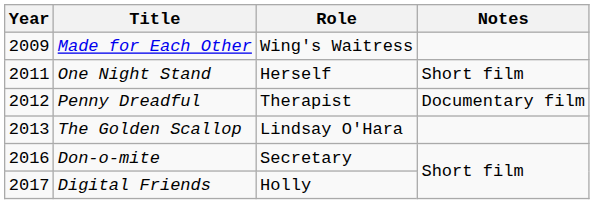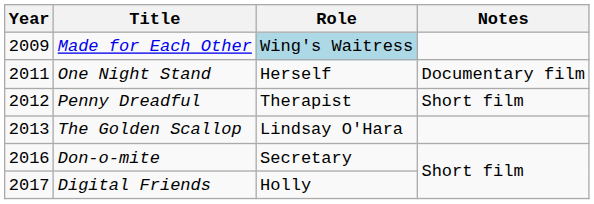 <table class="wikitable">
 <tr>
 <th>Year</th>
 <th>Title</th>
 <th>Role</th>
 <th>Notes</th>
 </tr>
 <tr>
 <td>2009</td>
 <td><em><a href='#'>Made for Each Other</a></em></td>
-<td>Wing's Waitress</td>
+<td style="background: lightblue;">Wing's Waitress</td>
 <td></td>
 </tr>
 <tr>
 <td>2011</td>
 <td><em>One Night Stand</em></td>
 <td>Herself</td>
-<td>Short film</td>
+<td>Documentary film</td>
 </tr>
 <tr>
 <td>2012</td>
 <td><em>Penny Dreadful</em></td>
 <td>Therapist</td>
-<td>Documentary film</td>
+<td>Short film</td>
 </tr>
 <tr>
 <td>2013</td>
 <td><em>The Golden Scallop</em></td>
 <td>Lindsay O'Hara</td>
 <td></td>
 </tr>
 <tr>
 <td>2016</td>
 <td><em>Don-o-mite</em></td>
 <td>Secretary</td>
 <td rowspan="2">Short film</td>
 </tr>
 <tr>
 <td>2017</td>
 <td><em>Digital Friends</em></td>
 <td>Holly</td>
 </tr>
 </table>
